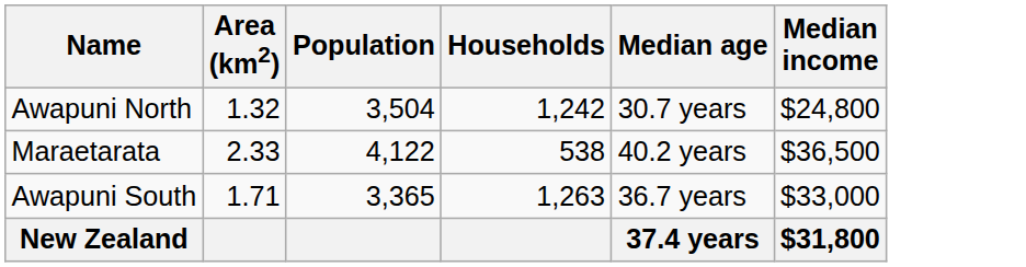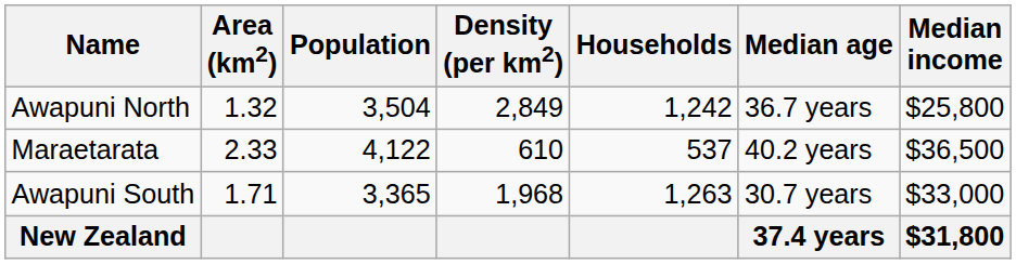 <table class="wikitable">
 <tr>
 <th>Name</th>
 <th>Area<br>(km<sup>2</sup>)</th>
 <th>Population</th>
+<th>Density<br>(per km<sup>2</sup>)</th>
 <th>Households</th>
 <th>Median age</th>
 <th>Median<br>income</th>
 </tr>
 <tr>
 <td>Awapuni North</td>
 <td style="text-align:right;">1.32</td>
 <td style="text-align:right;">3,504</td>
+<td style="text-align:right;">2,849</td>
 <td style="text-align:right;">1,242</td>
-<td>30.7 years</td>
-<td>$24,800</td>
+<td>36.7 years</td>
+<td>$25,800</td>
 </tr>
 <tr>
 <td>Maraetarata</td>
 <td style="text-align:right;">2.33</td>
 <td style="text-align:right;">4,122</td>
-<td style="text-align:right;">538</td>
+<td style="text-align:right;">610</td>
+<td style="text-align:right;">537</td>
 <td>40.2 years</td>
 <td>$36,500</td>
 </tr>
 <tr>
 <td>Awapuni South</td>
 <td style="text-align:right;">1.71</td>
 <td style="text-align:right;">3,365</td>
+<td style="text-align:right;">1,968</td>
 <td style="text-align:right;">1,263</td>
-<td>36.7 years</td>
+<td>30.7 years</td>
 <td>$33,000</td>
 </tr>
 <tr>
 <th>New Zealand</th>
 <th></th>
 <th></th>
 <th></th>
+<th></th>
 <th>37.4 years</th>
 <th style="text-align:left;">$31,800</th>
 </tr>
 </table>
